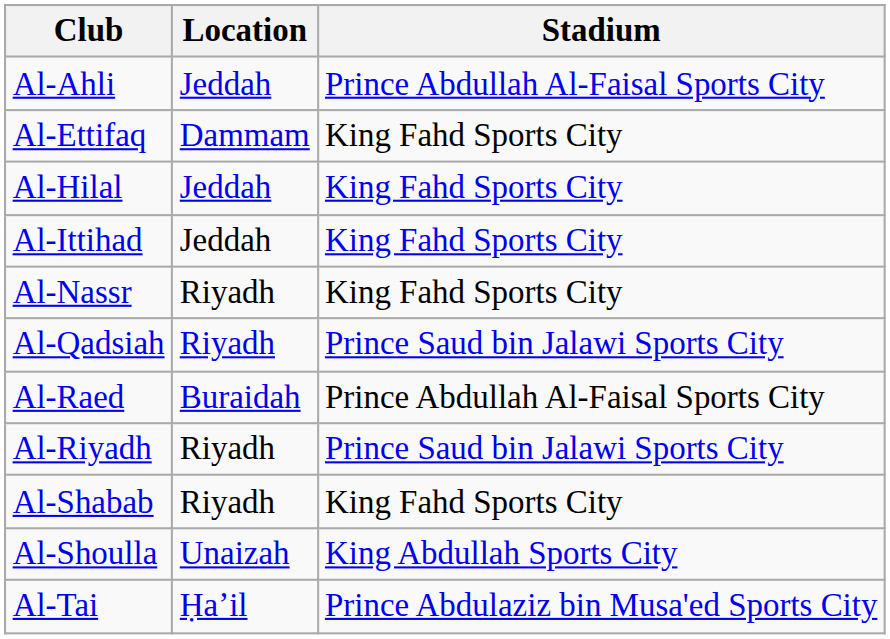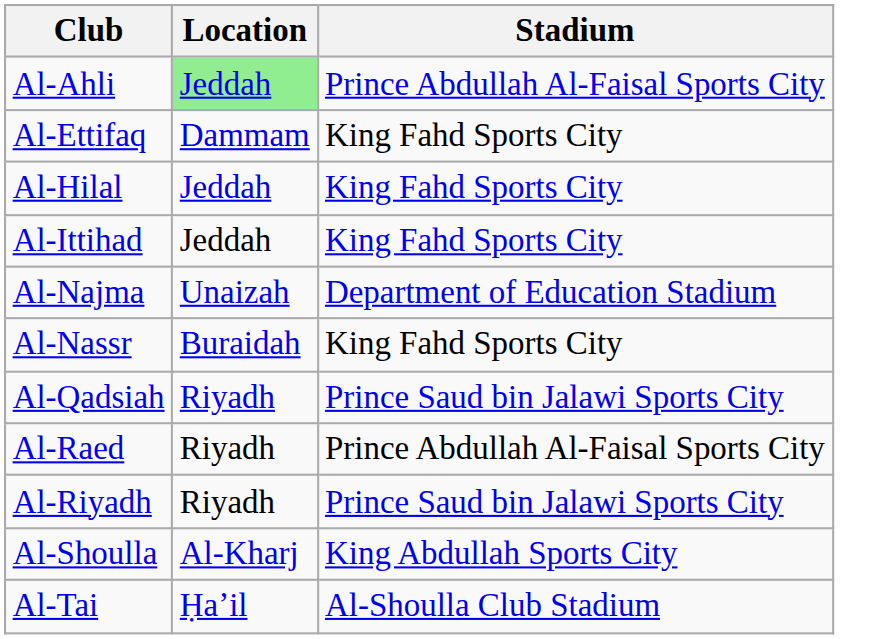 <table class="wikitable sortable">
 <tr>
 <th>Club</th>
 <th>Location</th>
 <th>Stadium</th>
 </tr>
 <tr>
 <td><a href='#'>Al-Ahli</a></td>
-<td><a href='#'>Jeddah</a></td>
+<td style="background: lightgreen;"><a href='#'>Jeddah</a></td>
 <td><a href='#'>Prince Abdullah Al-Faisal Sports City</a></td>
 </tr>
 <tr>
 <td><a href='#'>Al-Ettifaq</a></td>
 <td><a href='#'>Dammam</a></td>
 <td>King Fahd Sports City</td>
 </tr>
 <tr>
 <td><a href='#'>Al-Hilal</a></td>
 <td><a href='#'>Jeddah</a></td>
 <td><a href='#'>King Fahd Sports City</a></td>
 </tr>
 <tr>
 <td><a href='#'>Al-Ittihad</a></td>
 <td>Jeddah</td>
 <td><a href='#'>King Fahd Sports City</a></td>
 </tr>
 <tr>
+<td><a href='#'>Al-Najma</a></td>
+<td><a href='#'>Unaizah</a></td>
+<td><a href='#'>Department of Education Stadium</a></td>
+</tr>
+<tr>
 <td><a href='#'>Al-Nassr</a></td>
-<td>Riyadh</td>
+<td><a href='#'>Buraidah</a></td>
 <td>King Fahd Sports City</td>
 </tr>
 <tr>
 <td><a href='#'>Al-Qadsiah</a></td>
 <td><a href='#'>Riyadh</a></td>
 <td><a href='#'>Prince Saud bin Jalawi Sports City</a></td>
 </tr>
 <tr>
 <td><a href='#'>Al-Raed</a></td>
-<td><a href='#'>Buraidah</a></td>
+<td>Riyadh</td>
 <td>Prince Abdullah Al-Faisal Sports City</td>
 </tr>
 <tr>
 <td><a href='#'>Al-Riyadh</a></td>
 <td>Riyadh</td>
 <td><a href='#'>Prince Saud bin Jalawi Sports City</a></td>
 </tr>
 <tr>
-<td><a href='#'>Al-Shabab</a></td>
-<td>Riyadh</td>
-<td>King Fahd Sports City</td>
-</tr>
-<tr>
 <td><a href='#'>Al-Shoulla</a></td>
-<td><a href='#'>Unaizah</a></td>
+<td><a href='#'>Al-Kharj</a></td>
 <td><a href='#'>King Abdullah Sports City</a></td>
 </tr>
 <tr>
 <td><a href='#'>Al-Tai</a></td>
 <td><a href='#'>Ḥaʼil</a></td>
-<td><a href='#'>Prince Abdulaziz bin Musa'ed Sports City</a></td>
+<td><a href='#'>Al-Shoulla Club Stadium</a></td>
 </tr>
 </table>
